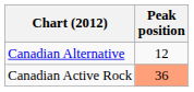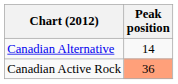 <table class="wikitable">
 <tr>
 <th>Chart (2012)</th>
 <th>Peak<br>position</th>
 </tr>
 <tr>
 <td><a href='#'>Canadian Alternative</a></td>
-<td style="text-align:center;">12</td>
+<td style="text-align:center;">14</td>
 </tr>
 <tr>
 <td>Canadian Active Rock</td>
 <td style="background: lightsalmon; text-align:center;">36</td>
 </tr>
 </table>
